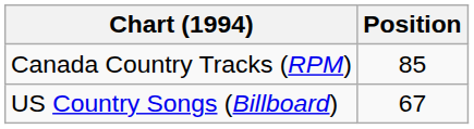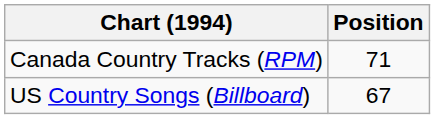 <table class="wikitable sortable">
 <tr>
 <th scope="col">Chart (1994)</th>
 <th scope="col">Position</th>
 </tr>
 <tr>
 <td>Canada Country Tracks (<em><a href='#'>RPM</a></em>)</td>
-<td align="center">85</td>
+<td align="center">71</td>
 </tr>
 <tr>
 <td>US <a href='#'>Country Songs</a> (<em><a href='#'>Billboard</a></em>)</td>
 <td align="center">67</td>
 </tr>
 </table>
